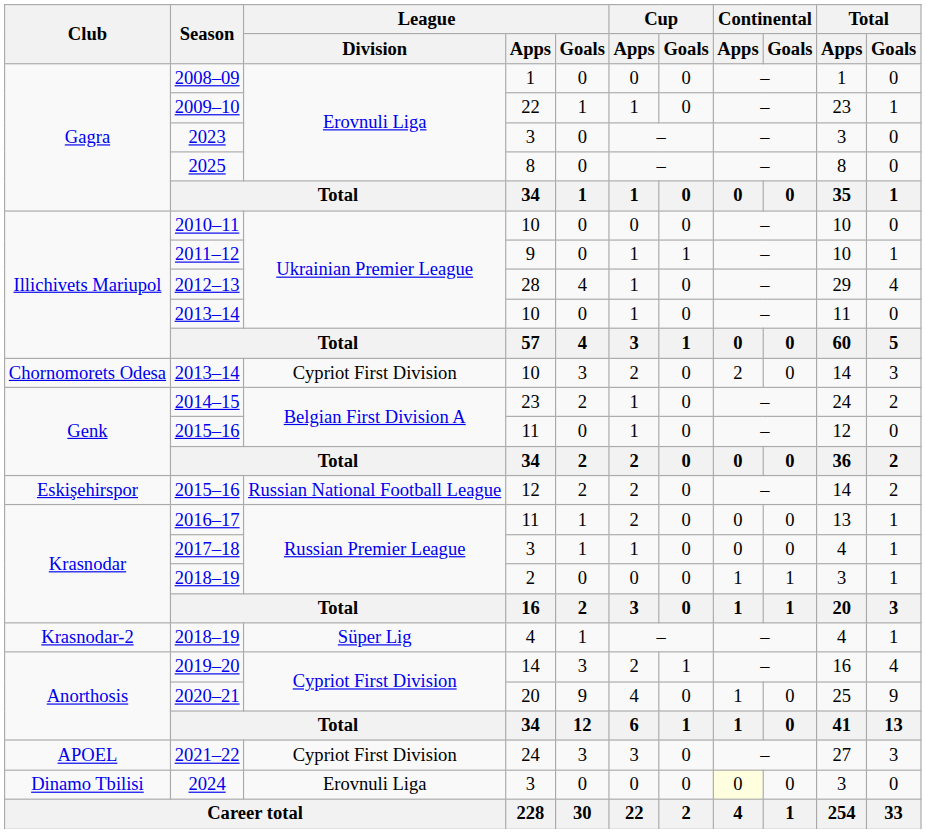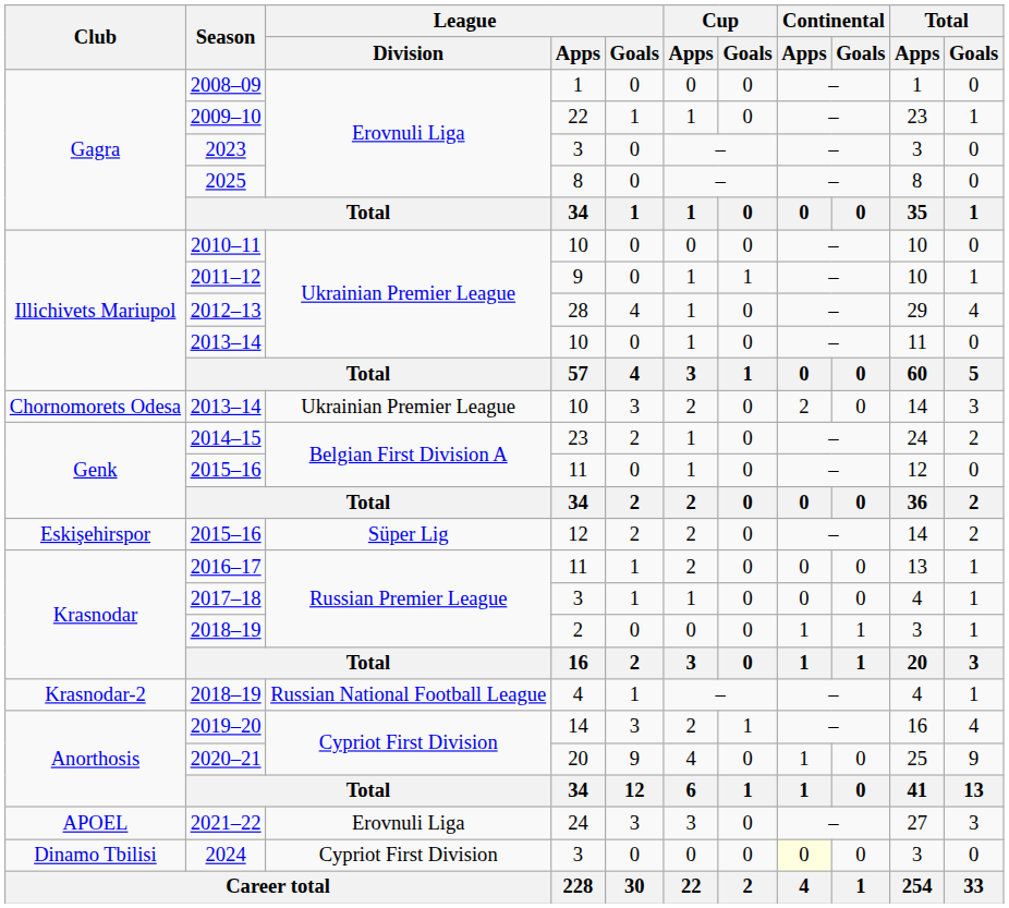 <table class="wikitable" style="text-align:center">
 <tr>
 <th rowspan="2">Club</th>
 <th rowspan="2">Season</th>
 <th colspan="3">League</th>
 <th colspan="2">Cup</th>
 <th colspan="2">Continental</th>
 <th colspan="2">Total</th>
 </tr>
 <tr>
 <th>Division</th>
 <th>Apps</th>
 <th>Goals</th>
 <th>Apps</th>
 <th>Goals</th>
 <th>Apps</th>
 <th>Goals</th>
 <th>Apps</th>
 <th>Goals</th>
 </tr>
 <tr>
 <td rowspan="5"><a href='#'>Gagra</a></td>
 <td><a href='#'>2008–09</a></td>
 <td rowspan="4"><a href='#'>Erovnuli Liga</a></td>
 <td>1</td>
 <td>0</td>
 <td>0</td>
 <td>0</td>
 <td colspan="2">–</td>
 <td>1</td>
 <td>0</td>
 </tr>
 <tr>
 <td><a href='#'>2009–10</a></td>
 <td>22</td>
 <td>1</td>
 <td>1</td>
 <td>0</td>
 <td colspan="2">–</td>
 <td>23</td>
 <td>1</td>
 </tr>
 <tr>
 <td><a href='#'>2023</a></td>
 <td>3</td>
 <td>0</td>
 <td colspan="2">–</td>
 <td colspan="2">–</td>
 <td>3</td>
 <td>0</td>
 </tr>
 <tr>
 <td><a href='#'>2025</a></td>
 <td>8</td>
 <td>0</td>
 <td colspan="2">–</td>
 <td colspan="2">–</td>
 <td>8</td>
 <td>0</td>
 </tr>
 <tr>
 <th colspan="2">Total</th>
 <th>34</th>
 <th>1</th>
 <th>1</th>
 <th>0</th>
 <th>0</th>
 <th>0</th>
 <th>35</th>
 <th>1</th>
 </tr>
 <tr>
 <td rowspan="5"><a href='#'>Illichivets Mariupol</a></td>
 <td><a href='#'>2010–11</a></td>
 <td rowspan="4"><a href='#'>Ukrainian Premier League</a></td>
 <td>10</td>
 <td>0</td>
 <td>0</td>
 <td>0</td>
 <td colspan="2">–</td>
 <td>10</td>
 <td>0</td>
 </tr>
 <tr>
 <td><a href='#'>2011–12</a></td>
 <td>9</td>
 <td>0</td>
 <td>1</td>
 <td>1</td>
 <td colspan="2">–</td>
 <td>10</td>
 <td>1</td>
 </tr>
 <tr>
 <td><a href='#'>2012–13</a></td>
 <td>28</td>
 <td>4</td>
 <td>1</td>
 <td>0</td>
 <td colspan="2">–</td>
 <td>29</td>
 <td>4</td>
 </tr>
 <tr>
 <td><a href='#'>2013–14</a></td>
 <td>10</td>
 <td>0</td>
 <td>1</td>
 <td>0</td>
 <td colspan="2">–</td>
 <td>11</td>
 <td>0</td>
 </tr>
 <tr>
 <th colspan="2">Total</th>
 <th>57</th>
 <th>4</th>
 <th>3</th>
 <th>1</th>
 <th>0</th>
 <th>0</th>
 <th>60</th>
 <th>5</th>
 </tr>
 <tr>
 <td><a href='#'>Chornomorets Odesa</a></td>
 <td><a href='#'>2013–14</a></td>
-<td>Cypriot First Division</td>
+<td>Ukrainian Premier League</td>
 <td>10</td>
 <td>3</td>
 <td>2</td>
 <td>0</td>
 <td>2</td>
 <td>0</td>
 <td>14</td>
 <td>3</td>
 </tr>
 <tr>
 <td rowspan="3"><a href='#'>Genk</a></td>
 <td><a href='#'>2014–15</a></td>
 <td rowspan="2"><a href='#'>Belgian First Division A</a></td>
 <td>23</td>
 <td>2</td>
 <td>1</td>
 <td>0</td>
 <td colspan="2">–</td>
 <td>24</td>
 <td>2</td>
 </tr>
 <tr>
 <td><a href='#'>2015–16</a></td>
 <td>11</td>
 <td>0</td>
 <td>1</td>
 <td>0</td>
 <td colspan="2">–</td>
 <td>12</td>
 <td>0</td>
 </tr>
 <tr>
 <th colspan="2">Total</th>
 <th>34</th>
 <th>2</th>
 <th>2</th>
 <th>0</th>
 <th>0</th>
 <th>0</th>
 <th>36</th>
 <th>2</th>
 </tr>
 <tr>
 <td><a href='#'>Eskişehirspor</a></td>
 <td><a href='#'>2015–16</a></td>
-<td><a href='#'>Russian National Football League</a></td>
+<td><a href='#'>Süper Lig</a></td>
 <td>12</td>
 <td>2</td>
 <td>2</td>
 <td>0</td>
 <td colspan="2">–</td>
 <td>14</td>
 <td>2</td>
 </tr>
 <tr>
 <td rowspan="4"><a href='#'>Krasnodar</a></td>
 <td><a href='#'>2016–17</a></td>
 <td rowspan="3"><a href='#'>Russian Premier League</a></td>
 <td>11</td>
 <td>1</td>
 <td>2</td>
 <td>0</td>
 <td>0</td>
 <td>0</td>
 <td>13</td>
 <td>1</td>
 </tr>
 <tr>
 <td><a href='#'>2017–18</a></td>
 <td>3</td>
 <td>1</td>
 <td>1</td>
 <td>0</td>
 <td>0</td>
 <td>0</td>
 <td>4</td>
 <td>1</td>
 </tr>
 <tr>
 <td><a href='#'>2018–19</a></td>
 <td>2</td>
 <td>0</td>
 <td>0</td>
 <td>0</td>
 <td>1</td>
 <td>1</td>
 <td>3</td>
 <td>1</td>
 </tr>
 <tr>
 <th colspan="2">Total</th>
 <th>16</th>
 <th>2</th>
 <th>3</th>
 <th>0</th>
 <th>1</th>
 <th>1</th>
 <th>20</th>
 <th>3</th>
 </tr>
 <tr>
 <td><a href='#'>Krasnodar-2</a></td>
 <td><a href='#'>2018–19</a></td>
-<td><a href='#'>Süper Lig</a></td>
+<td><a href='#'>Russian National Football League</a></td>
 <td>4</td>
 <td>1</td>
 <td colspan="2">–</td>
 <td colspan="2">–</td>
 <td>4</td>
 <td>1</td>
 </tr>
 <tr>
 <td rowspan="3"><a href='#'>Anorthosis</a></td>
 <td><a href='#'>2019–20</a></td>
 <td rowspan="2"><a href='#'>Cypriot First Division</a></td>
 <td>14</td>
 <td>3</td>
 <td>2</td>
 <td>1</td>
 <td colspan="2">–</td>
 <td>16</td>
 <td>4</td>
 </tr>
 <tr>
 <td><a href='#'>2020–21</a></td>
 <td>20</td>
 <td>9</td>
 <td>4</td>
 <td>0</td>
 <td>1</td>
 <td>0</td>
 <td>25</td>
 <td>9</td>
 </tr>
 <tr>
 <th colspan="2">Total</th>
 <th>34</th>
 <th>12</th>
 <th>6</th>
 <th>1</th>
 <th>1</th>
 <th>0</th>
 <th>41</th>
 <th>13</th>
 </tr>
 <tr>
 <td><a href='#'>APOEL</a></td>
 <td><a href='#'>2021–22</a></td>
-<td>Cypriot First Division</td>
+<td>Erovnuli Liga</td>
 <td>24</td>
 <td>3</td>
 <td>3</td>
 <td>0</td>
 <td colspan="2">–</td>
 <td>27</td>
 <td>3</td>
 </tr>
 <tr>
 <td><a href='#'>Dinamo Tbilisi</a></td>
 <td><a href='#'>2024</a></td>
-<td>Erovnuli Liga</td>
+<td>Cypriot First Division</td>
 <td>3</td>
 <td>0</td>
 <td>0</td>
 <td>0</td>
 <td style="background: lightyellow;">0</td>
 <td>0</td>
 <td>3</td>
 <td>0</td>
 </tr>
 <tr>
 <th colspan="3">Career total</th>
 <th>228</th>
 <th>30</th>
 <th>22</th>
 <th>2</th>
 <th>4</th>
 <th>1</th>
 <th>254</th>
 <th>33</th>
 </tr>
 </table>
